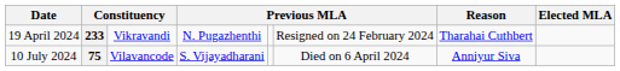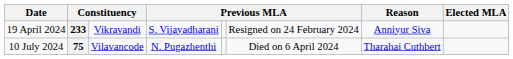 <table class="wikitable sortable" style="text-align:center;">
 <tr>
 <th>Date</th>
 <th colspan="2">Constituency</th>
 <th colspan="3">Previous MLA</th>
 <th>Reason</th>
 <th colspan="3">Elected MLA</th>
 </tr>
 <tr>
 <td>19 April 2024</td>
 <th>233</th>
 <td><a href='#'>Vikravandi</a></td>
-<td><a href='#'>N. Pugazhenthi</a></td>
+<td><a href='#'>S. Vijayadharani</a></td>
 <td></td>
 <td>Resigned on 24 February 2024</td>
-<td><a href='#'>Tharahai Cuthbert</a></td>
+<td><a href='#'>Anniyur Siva</a></td>
 <td></td>
 </tr>
 <tr>
 <td>10 July 2024</td>
 <th>75</th>
 <td><a href='#'>Vilavancode</a></td>
-<td><a href='#'>S. Vijayadharani</a></td>
+<td><a href='#'>N. Pugazhenthi</a></td>
 <td></td>
 <td>Died on 6 April 2024</td>
-<td><a href='#'>Anniyur Siva</a></td>
+<td><a href='#'>Tharahai Cuthbert</a></td>
 <td></td>
 </tr>
 </table>
